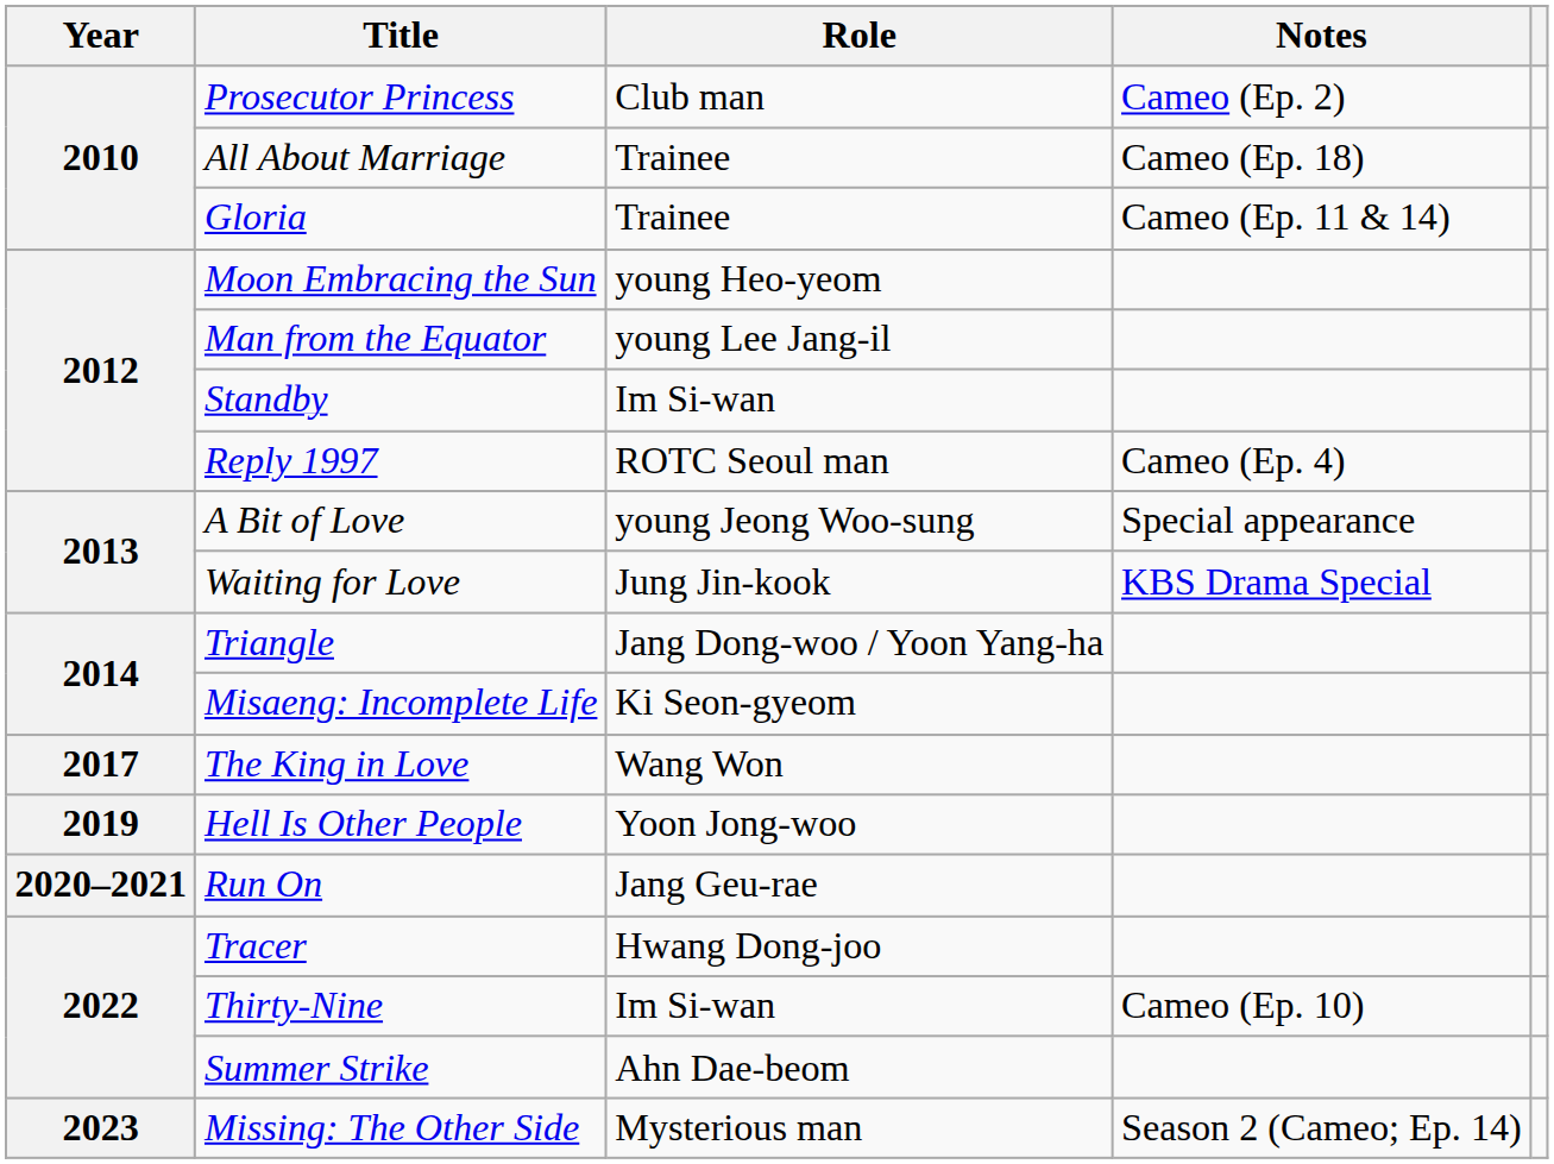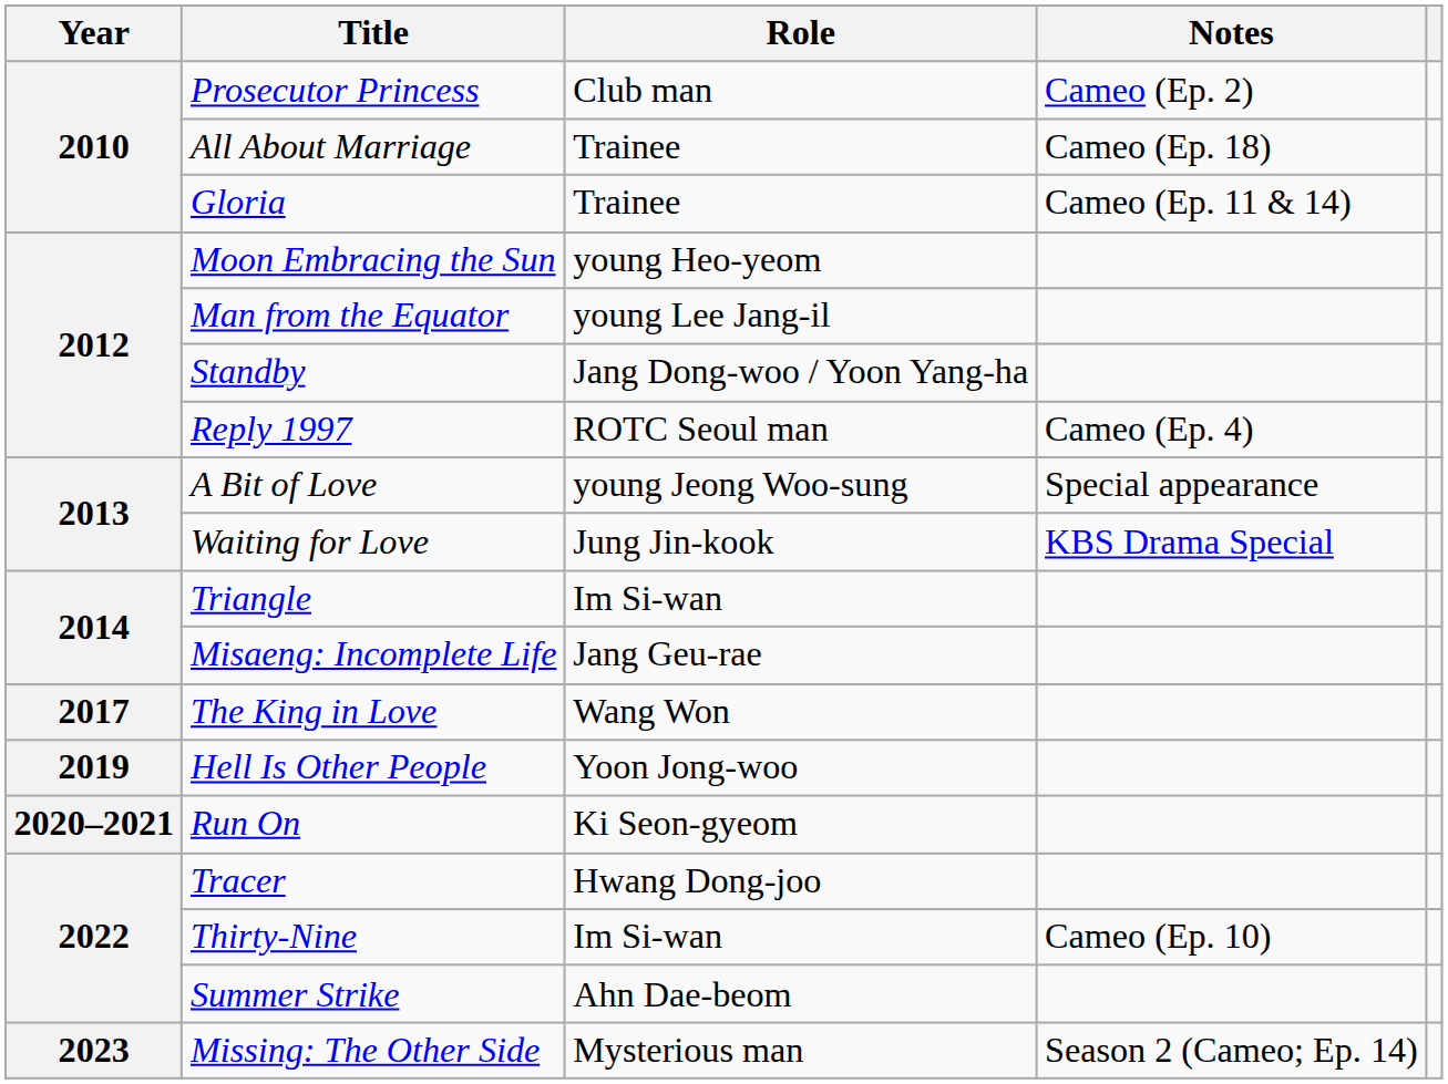 <table class="wikitable plainrowheaders sortable">
 <tr>
 <th scope="col">Year</th>
 <th scope="col">Title</th>
 <th scope="col">Role</th>
 <th scope="col">Notes</th>
 <th scope="col" class="unsortable"></th>
 </tr>
 <tr>
 <th scope="row" rowspan="3">2010</th>
 <td><em><a href='#'>Prosecutor Princess</a></em></td>
 <td>Club man</td>
 <td><a href='#'>Cameo</a> (Ep. 2)</td>
 <td style="text-align:center"></td>
 </tr>
 <tr>
 <td><em>All About Marriage</em></td>
 <td>Trainee</td>
 <td>Cameo (Ep. 18)</td>
 <td style="text-align:center"></td>
 </tr>
 <tr>
 <td><em><a href='#'>Gloria</a></em></td>
 <td>Trainee</td>
 <td>Cameo (Ep. 11 & 14)</td>
 <td style="text-align:center"></td>
 </tr>
 <tr>
 <th scope="row" rowspan="4">2012</th>
 <td><em><a href='#'>Moon Embracing the Sun</a></em></td>
 <td>young Heo-yeom</td>
 <td></td>
 <td style="text-align:center"></td>
 </tr>
 <tr>
 <td><em><a href='#'>Man from the Equator</a></em></td>
 <td>young Lee Jang-il</td>
 <td></td>
 <td style="text-align:center"></td>
 </tr>
 <tr>
 <td><em><a href='#'>Standby</a></em></td>
-<td>Im Si-wan</td>
+<td>Jang Dong-woo / Yoon Yang-ha</td>
 <td></td>
 <td style="text-align:center"></td>
 </tr>
 <tr>
 <td><em><a href='#'>Reply 1997</a></em></td>
 <td>ROTC Seoul man</td>
 <td>Cameo (Ep. 4)</td>
 <td style="text-align:center"></td>
 </tr>
 <tr>
 <th scope="row" rowspan="2">2013</th>
 <td><em>A Bit of Love</em></td>
 <td>young Jeong Woo-sung</td>
 <td>Special appearance</td>
 <td style="text-align:center"></td>
 </tr>
 <tr>
 <td><em>Waiting for Love</em></td>
 <td>Jung Jin-kook</td>
 <td><a href='#'>KBS Drama Special</a></td>
 <td style="text-align:center"></td>
 </tr>
 <tr>
 <th scope="row" rowspan="2">2014</th>
 <td><em><a href='#'>Triangle</a></em></td>
-<td>Jang Dong-woo / Yoon Yang-ha</td>
+<td>Im Si-wan</td>
 <td></td>
 <td style="text-align:center"></td>
 </tr>
 <tr>
 <td><em><a href='#'>Misaeng: Incomplete Life</a></em></td>
-<td>Ki Seon-gyeom</td>
+<td>Jang Geu-rae</td>
 <td></td>
 <td style="text-align:center"></td>
 </tr>
 <tr>
 <th scope="row">2017</th>
 <td><em><a href='#'>The King in Love</a></em></td>
 <td>Wang Won</td>
 <td></td>
 <td style="text-align:center"></td>
 </tr>
 <tr>
 <th scope="row">2019</th>
 <td><em><a href='#'>Hell Is Other People</a></em></td>
 <td>Yoon Jong-woo</td>
 <td></td>
 <td style="text-align:center"></td>
 </tr>
 <tr>
 <th scope="row">2020–2021</th>
 <td><em><a href='#'>Run On</a></em></td>
-<td>Jang Geu-rae</td>
+<td>Ki Seon-gyeom</td>
 <td></td>
 <td style="text-align:center"></td>
 </tr>
 <tr>
 <th scope="row" rowspan="3">2022</th>
 <td><em><a href='#'>Tracer</a></em></td>
 <td>Hwang Dong-joo</td>
 <td></td>
 <td style="text-align:center"></td>
 </tr>
 <tr>
 <td><em><a href='#'>Thirty-Nine</a></em></td>
 <td>Im Si-wan</td>
 <td>Cameo (Ep. 10)</td>
 <td style="text-align:center"></td>
 </tr>
 <tr>
 <td><em><a href='#'>Summer Strike</a></em></td>
 <td>Ahn Dae-beom</td>
 <td></td>
 <td style="text-align:center"></td>
 </tr>
 <tr>
 <th scope="row">2023</th>
 <td><em><a href='#'>Missing: The Other Side</a></em></td>
 <td>Mysterious man</td>
 <td>Season 2 (Cameo; Ep. 14)</td>
 <td style="text-align:center"></td>
 </tr>
 </table>
